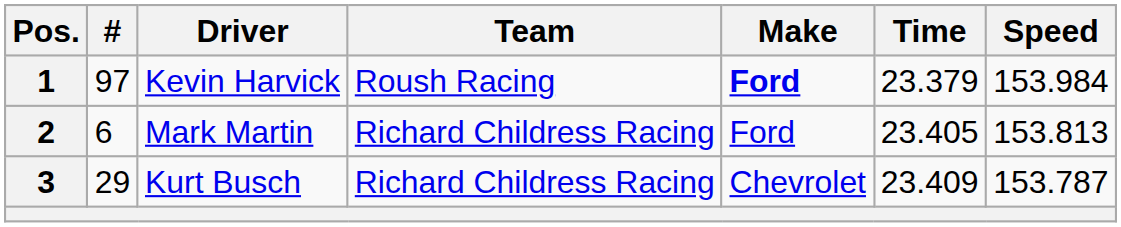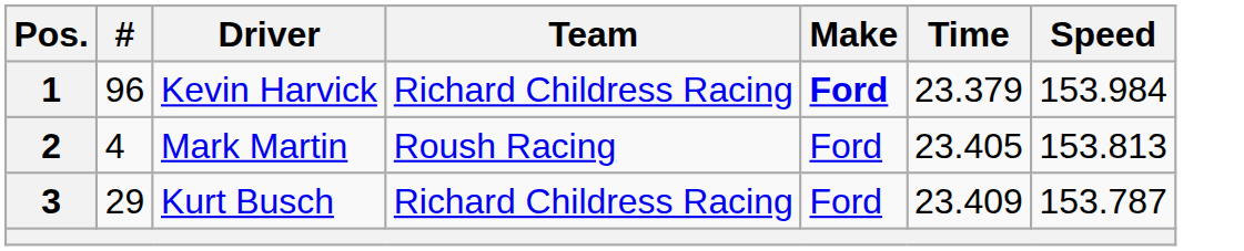 <table class="wikitable" style="font-size:95%">
 <tr>
 <th>Pos.</th>
 <th>#</th>
 <th>Driver</th>
 <th>Team</th>
 <th>Make</th>
 <th>Time</th>
 <th>Speed</th>
 </tr>
 <tr>
 <th>1</th>
-<td>97</td>
+<td>96</td>
 <td><a href='#'>Kevin Harvick</a></td>
-<td><a href='#'>Roush Racing</a></td>
+<td><a href='#'>Richard Childress Racing</a></td>
 <td><strong><a href='#'>Ford</a></strong></td>
 <td>23.379</td>
 <td>153.984</td>
 </tr>
 <tr>
 <th>2</th>
-<td>6</td>
+<td>4</td>
 <td><a href='#'>Mark Martin</a></td>
-<td><a href='#'>Richard Childress Racing</a></td>
+<td><a href='#'>Roush Racing</a></td>
 <td><a href='#'>Ford</a></td>
 <td>23.405</td>
 <td>153.813</td>
 </tr>
 <tr>
 <th>3</th>
 <td>29</td>
 <td><a href='#'>Kurt Busch</a></td>
 <td><a href='#'>Richard Childress Racing</a></td>
-<td><a href='#'>Chevrolet</a></td>
+<td><a href='#'>Ford</a></td>
 <td>23.409</td>
 <td>153.787</td>
 </tr>
 <tr>
 <th colspan="7"></th>
 </tr>
 </table>
